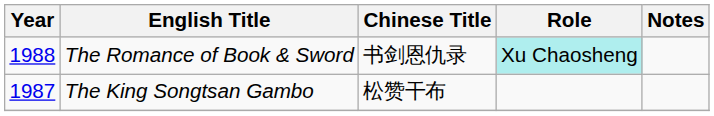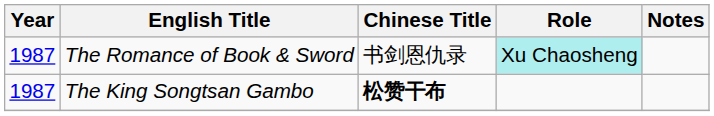 <table class="wikitable sortable">
 <tr>
 <th>Year</th>
 <th>English Title</th>
 <th>Chinese Title</th>
 <th>Role</th>
 <th>Notes</th>
 </tr>
 <tr>
-<td><a href='#'>1988</a></td>
+<td><a href='#'>1987</a></td>
 <td><em>The Romance of Book & Sword</em></td>
 <td>书剑恩仇录</td>
 <td style="background: paleturquoise;">Xu Chaosheng</td>
 <td></td>
 </tr>
 <tr>
 <td><a href='#'>1987</a></td>
 <td><em>The King Songtsan Gambo</em></td>
-<td>松赞干布</td>
+<td><strong>松赞干布</strong></td>
 <td></td>
 <td></td>
 </tr>
 <tr>
 </tr>
 </table>
